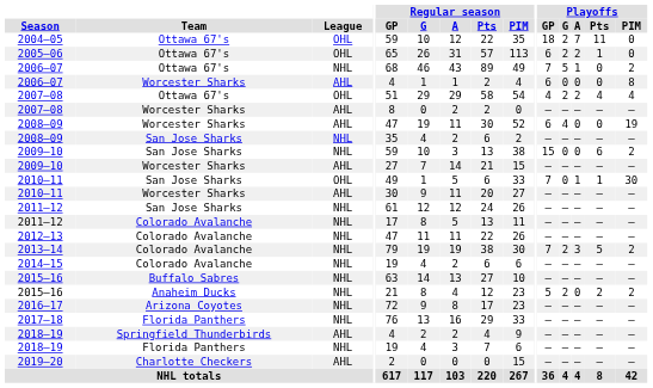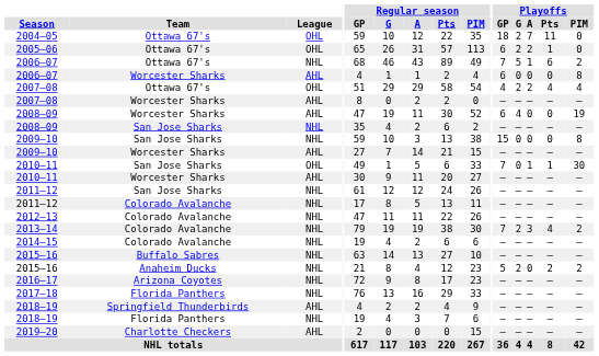 <table border="0" cellpadding="1" cellspacing="0" style="text-align:center; width:60em">
 <tr bgcolor="#e0e0e0">
 <th colspan="3"  bgcolor="#ffffff"></th>
 <th rowspan="99" bgcolor="#ffffff"></th>
 <th colspan="5"><a href='#'>Regular season</a></th>
 <th rowspan="99" bgcolor="#ffffff"></th>
 <th colspan="5"><a href='#'>Playoffs</a></th>
 </tr>
 <tr bgcolor="#e0e0e0">
 <th><a href='#'>Season</a></th>
 <th>Team</th>
 <th>League</th>
 <th>GP</th>
 <th><a href='#'>G</a></th>
 <th><a href='#'>A</a></th>
 <th><a href='#'>Pts</a></th>
 <th><a href='#'>PIM</a></th>
 <th>GP</th>
 <th>G</th>
 <th>A</th>
 <th>Pts</th>
 <th>PIM</th>
 </tr>
 <tr>
 <td><a href='#'>2004–05</a></td>
 <td><a href='#'>Ottawa 67's</a></td>
 <td><a href='#'>OHL</a></td>
 <td>59</td>
 <td>10</td>
 <td>12</td>
 <td>22</td>
 <td>35</td>
 <td>18</td>
 <td>2</td>
 <td>7</td>
 <td>11</td>
 <td>0</td>
 </tr>
 <tr bgcolor="#f0f0f0">
 <td><a href='#'>2005–06</a></td>
 <td>Ottawa 67's</td>
 <td>OHL</td>
 <td>65</td>
 <td>26</td>
 <td>31</td>
 <td>57</td>
 <td>113</td>
 <td>6</td>
 <td>2</td>
 <td>2</td>
 <td>1</td>
 <td>0</td>
 </tr>
 <tr>
 <td><a href='#'>2006–07</a></td>
 <td>Ottawa 67's</td>
 <td>NHL</td>
 <td>68</td>
 <td>46</td>
 <td>43</td>
 <td>89</td>
 <td>49</td>
 <td>7</td>
 <td>5</td>
 <td>1</td>
-<td>0</td>
+<td>6</td>
 <td>2</td>
 </tr>
 <tr bgcolor="#f0f0f0">
 <td><a href='#'>2006–07</a></td>
 <td><a href='#'>Worcester Sharks</a></td>
 <td><a href='#'>AHL</a></td>
 <td>4</td>
 <td>1</td>
 <td>1</td>
 <td>2</td>
 <td>4</td>
 <td>6</td>
 <td>0</td>
 <td>0</td>
 <td>0</td>
 <td>8</td>
 </tr>
 <tr>
 <td><a href='#'>2007–08</a></td>
 <td>Ottawa 67's</td>
 <td>OHL</td>
 <td>51</td>
 <td>29</td>
 <td>29</td>
 <td>58</td>
 <td>54</td>
 <td>4</td>
 <td>2</td>
 <td>2</td>
 <td>4</td>
 <td>4</td>
 </tr>
 <tr bgcolor="#f0f0f0">
 <td><a href='#'>2007–08</a></td>
 <td>Worcester Sharks</td>
 <td>AHL</td>
 <td>8</td>
 <td>0</td>
 <td>2</td>
 <td>2</td>
 <td>0</td>
 <td>—</td>
 <td>—</td>
 <td>—</td>
 <td>—</td>
 <td>—</td>
 </tr>
 <tr>
 <td><a href='#'>2008–09</a></td>
 <td>Worcester Sharks</td>
 <td>AHL</td>
 <td>47</td>
 <td>19</td>
 <td>11</td>
 <td>30</td>
 <td>52</td>
 <td>6</td>
 <td>4</td>
 <td>0</td>
 <td>0</td>
 <td>19</td>
 </tr>
 <tr bgcolor="#f0f0f0">
 <td><a href='#'>2008–09</a></td>
 <td><a href='#'>San Jose Sharks</a></td>
 <td><a href='#'>NHL</a></td>
 <td>35</td>
 <td>4</td>
 <td>2</td>
 <td>6</td>
 <td>2</td>
 <td>—</td>
 <td>—</td>
 <td>—</td>
 <td>—</td>
 <td>—</td>
 </tr>
 <tr>
 <td><a href='#'>2009–10</a></td>
 <td>San Jose Sharks</td>
 <td>NHL</td>
 <td>59</td>
 <td>10</td>
 <td>3</td>
 <td>13</td>
 <td>38</td>
 <td>15</td>
 <td>0</td>
 <td>0</td>
-<td>6</td>
-<td>2</td>
+<td>0</td>
+<td>8</td>
 </tr>
 <tr bgcolor="#f0f0f0">
 <td><a href='#'>2009–10</a></td>
 <td>Worcester Sharks</td>
 <td>AHL</td>
 <td>27</td>
 <td>7</td>
 <td>14</td>
 <td>21</td>
 <td>15</td>
 <td>—</td>
 <td>—</td>
 <td>—</td>
 <td>—</td>
 <td>—</td>
 </tr>
 <tr>
 <td><a href='#'>2010–11</a></td>
 <td>San Jose Sharks</td>
 <td>OHL</td>
 <td>49</td>
 <td>1</td>
 <td>5</td>
 <td>6</td>
 <td>33</td>
 <td>7</td>
 <td>0</td>
 <td>1</td>
 <td>1</td>
 <td>30</td>
 </tr>
 <tr bgcolor="#f0f0f0">
 <td><a href='#'>2010–11</a></td>
 <td>Worcester Sharks</td>
 <td>AHL</td>
 <td>30</td>
 <td>9</td>
 <td>11</td>
 <td>20</td>
 <td>27</td>
 <td>—</td>
 <td>—</td>
 <td>—</td>
 <td>—</td>
 <td>—</td>
 </tr>
 <tr>
 <td><a href='#'>2011–12</a></td>
 <td>San Jose Sharks</td>
 <td>NHL</td>
 <td>61</td>
 <td>12</td>
 <td>12</td>
 <td>24</td>
 <td>26</td>
 <td>—</td>
 <td>—</td>
 <td>—</td>
 <td>—</td>
 <td>—</td>
 </tr>
 <tr bgcolor="#f0f0f0">
 <td>2011–12</td>
 <td><a href='#'>Colorado Avalanche</a></td>
 <td>NHL</td>
 <td>17</td>
 <td>8</td>
 <td>5</td>
 <td>13</td>
 <td>11</td>
 <td>—</td>
 <td>—</td>
 <td>—</td>
 <td>—</td>
 <td>—</td>
 </tr>
 <tr>
 <td><a href='#'>2012–13</a></td>
 <td>Colorado Avalanche</td>
 <td>NHL</td>
 <td>47</td>
 <td>11</td>
 <td>11</td>
 <td>22</td>
 <td>26</td>
 <td>—</td>
 <td>—</td>
 <td>—</td>
 <td>—</td>
 <td>—</td>
 </tr>
 <tr bgcolor="#f0f0f0">
 <td><a href='#'>2013–14</a></td>
 <td>Colorado Avalanche</td>
 <td>NHL</td>
 <td>79</td>
 <td>19</td>
 <td>19</td>
 <td>38</td>
 <td>30</td>
 <td>7</td>
 <td>2</td>
 <td>3</td>
-<td>5</td>
+<td>4</td>
 <td>2</td>
 </tr>
 <tr>
 <td><a href='#'>2014–15</a></td>
 <td>Colorado Avalanche</td>
 <td>NHL</td>
 <td>19</td>
 <td>4</td>
 <td>2</td>
 <td>6</td>
 <td>6</td>
 <td>—</td>
 <td>—</td>
 <td>—</td>
 <td>—</td>
 <td>—</td>
 </tr>
 <tr bgcolor="#f0f0f0">
 <td><a href='#'>2015–16</a></td>
 <td><a href='#'>Buffalo Sabres</a></td>
 <td>NHL</td>
 <td>63</td>
 <td>14</td>
 <td>13</td>
 <td>27</td>
 <td>10</td>
 <td>—</td>
 <td>—</td>
 <td>—</td>
 <td>—</td>
 <td>—</td>
 </tr>
 <tr>
 <td>2015–16</td>
 <td><a href='#'>Anaheim Ducks</a></td>
 <td>NHL</td>
 <td>21</td>
 <td>8</td>
 <td>4</td>
 <td>12</td>
 <td>23</td>
 <td>5</td>
 <td>2</td>
 <td>0</td>
 <td>2</td>
 <td>2</td>
 </tr>
 <tr bgcolor="#f0f0f0">
 <td><a href='#'>2016–17</a></td>
 <td><a href='#'>Arizona Coyotes</a></td>
 <td>NHL</td>
 <td>72</td>
 <td>9</td>
 <td>8</td>
 <td>17</td>
 <td>23</td>
 <td>—</td>
 <td>—</td>
 <td>—</td>
 <td>—</td>
 <td>—</td>
 </tr>
 <tr>
 <td><a href='#'>2017–18</a></td>
 <td><a href='#'>Florida Panthers</a></td>
 <td>NHL</td>
 <td>76</td>
 <td>13</td>
 <td>16</td>
 <td>29</td>
 <td>33</td>
 <td>—</td>
 <td>—</td>
 <td>—</td>
 <td>—</td>
 <td>—</td>
 </tr>
 <tr bgcolor="#f0f0f0">
 <td><a href='#'>2018–19</a></td>
 <td><a href='#'>Springfield Thunderbirds</a></td>
 <td>AHL</td>
 <td>4</td>
 <td>2</td>
 <td>2</td>
 <td>4</td>
 <td>9</td>
 <td>—</td>
 <td>—</td>
 <td>—</td>
 <td>—</td>
 <td>—</td>
 </tr>
 <tr>
 <td><a href='#'>2018–19</a></td>
 <td>Florida Panthers</td>
 <td>NHL</td>
 <td>19</td>
 <td>4</td>
 <td>3</td>
 <td>7</td>
 <td>6</td>
 <td>—</td>
 <td>—</td>
 <td>—</td>
 <td>—</td>
 <td>—</td>
 </tr>
 <tr bgcolor="#f0f0f0">
 <td><a href='#'>2019–20</a></td>
 <td><a href='#'>Charlotte Checkers</a></td>
 <td>AHL</td>
 <td>2</td>
 <td>0</td>
 <td>0</td>
 <td>0</td>
 <td>15</td>
 <td>—</td>
 <td>—</td>
 <td>—</td>
 <td>—</td>
 <td>—</td>
 </tr>
 <tr bgcolor="#e0e0e0">
 <th colspan="3">NHL totals</th>
 <th>617</th>
 <th>117</th>
 <th>103</th>
 <th>220</th>
 <th>267</th>
 <th>36</th>
 <th>4</th>
 <th>4</th>
 <th>8</th>
 <th>42</th>
 </tr>
 </table>
